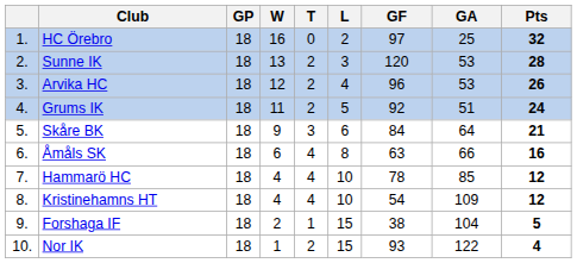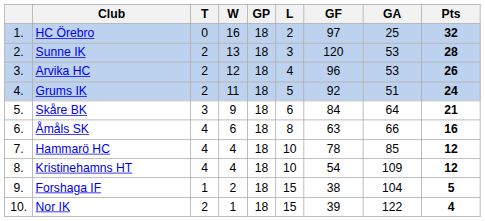 <table class="wikitable">
 <tr>
 <th width="30"></th>
 <th width="200">Club</th>
+<th width="30">T</th>
+<th width="30">W</th>
 <th width="30">GP</th>
-<th width="30">W</th>
-<th width="30">T</th>
 <th width="30">L</th>
 <th width="70">GF</th>
 <th width="70">GA</th>
 <th width="70">Pts</th>
 </tr>
 <tr bgcolor="#BCD2EE" align="center">
 <td>1.</td>
 <td align="left"><a href='#'>HC Örebro</a></td>
+<td>0</td>
+<td>16</td>
 <td>18</td>
-<td>16</td>
-<td>0</td>
 <td>2</td>
 <td>97</td>
 <td>25</td>
 <td><strong>32</strong></td>
 </tr>
 <tr bgcolor="#BCD2EE" align="center">
 <td>2.</td>
 <td align="left"><a href='#'>Sunne IK</a></td>
+<td>2</td>
+<td>13</td>
 <td>18</td>
-<td>13</td>
-<td>2</td>
 <td>3</td>
 <td>120</td>
 <td>53</td>
 <td><strong>28</strong></td>
 </tr>
 <tr bgcolor="#BCD2EE" align="center">
 <td>3.</td>
 <td align="left"><a href='#'>Arvika HC</a></td>
+<td>2</td>
+<td>12</td>
 <td>18</td>
-<td>12</td>
-<td>2</td>
 <td>4</td>
 <td>96</td>
 <td>53</td>
 <td><strong>26</strong></td>
 </tr>
 <tr bgcolor="#BCD2EE" align="center">
 <td>4.</td>
 <td align="left"><a href='#'>Grums IK</a></td>
+<td>2</td>
+<td>11</td>
 <td>18</td>
-<td>11</td>
-<td>2</td>
 <td>5</td>
 <td>92</td>
 <td>51</td>
 <td><strong>24</strong></td>
 </tr>
 <tr bgcolor="#FFFFFF" align="center">
 <td>5.</td>
 <td align="left"><a href='#'>Skåre BK</a></td>
+<td>3</td>
+<td>9</td>
 <td>18</td>
-<td>9</td>
-<td>3</td>
 <td>6</td>
 <td>84</td>
 <td>64</td>
 <td><strong>21</strong></td>
 </tr>
 <tr bgcolor="#FFFFFF" align="center">
 <td>6.</td>
 <td align="left"><a href='#'>Åmåls SK</a></td>
+<td>4</td>
+<td>6</td>
 <td>18</td>
-<td>6</td>
-<td>4</td>
 <td>8</td>
 <td>63</td>
 <td>66</td>
 <td><strong>16</strong></td>
 </tr>
 <tr bgcolor="#FFFFFF" align="center">
 <td>7.</td>
 <td align="left"><a href='#'>Hammarö HC</a></td>
-<td>18</td>
 <td>4</td>
 <td>4</td>
+<td>18</td>
 <td>10</td>
 <td>78</td>
 <td>85</td>
 <td><strong>12</strong></td>
 </tr>
 <tr bgcolor="#FFFFFF" align="center">
 <td>8.</td>
 <td align="left"><a href='#'>Kristinehamns HT</a></td>
-<td>18</td>
 <td>4</td>
 <td>4</td>
+<td>18</td>
 <td>10</td>
 <td>54</td>
 <td>109</td>
 <td><strong>12</strong></td>
 </tr>
 <tr bgcolor="#FFFFFF" align="center">
 <td>9.</td>
 <td align="left"><a href='#'>Forshaga IF</a></td>
+<td>1</td>
+<td>2</td>
 <td>18</td>
-<td>2</td>
-<td>1</td>
 <td>15</td>
 <td>38</td>
 <td>104</td>
 <td><strong>5</strong></td>
 </tr>
 <tr bgcolor="#FFFFFF" align="center">
 <td>10.</td>
 <td align="left"><a href='#'>Nor IK</a></td>
+<td>2</td>
+<td>1</td>
 <td>18</td>
-<td>1</td>
-<td>2</td>
 <td>15</td>
-<td>93</td>
+<td>39</td>
 <td>122</td>
 <td><strong>4</strong></td>
 </tr>
 </table>
